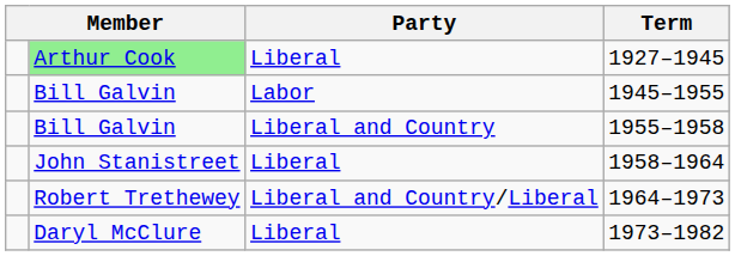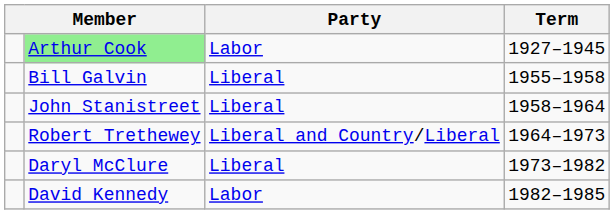 <table class="wikitable">
 <tr>
 <th colspan="2">Member</th>
 <th>Party</th>
 <th>Term</th>
 </tr>
 <tr>
 <td> </td>
 <td style="background: lightgreen;"><a href='#'>Arthur Cook</a></td>
-<td><a href='#'>Liberal</a></td>
+<td><a href='#'>Labor</a></td>
 <td>1927–1945</td>
 </tr>
 <tr>
 <td> </td>
 <td><a href='#'>Bill Galvin</a></td>
-<td><a href='#'>Labor</a></td>
-<td>1945–1955</td>
-</tr>
-<tr>
-<td> </td>
-<td><a href='#'>Bill Galvin</a></td>
-<td><a href='#'>Liberal and Country</a></td>
+<td><a href='#'>Liberal</a></td>
 <td>1955–1958</td>
 </tr>
 <tr>
 <td> </td>
 <td><a href='#'>John Stanistreet</a></td>
 <td><a href='#'>Liberal</a></td>
 <td>1958–1964</td>
 </tr>
 <tr>
 <td> </td>
 <td rows=2><a href='#'>Robert Trethewey</a></td>
 <td><a href='#'>Liberal and Country</a>/<a href='#'>Liberal</a></td>
 <td>1964–1973</td>
 </tr>
 <tr>
 <td> </td>
 <td><a href='#'>Daryl McClure</a></td>
 <td><a href='#'>Liberal</a></td>
 <td>1973–1982</td>
 </tr>
+<tr>
+<td> </td>
+<td><a href='#'>David Kennedy</a></td>
+<td><a href='#'>Labor</a></td>
+<td>1982–1985</td>
+</tr>
 </table>
